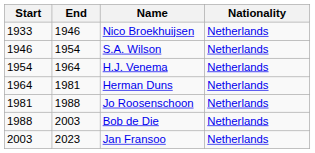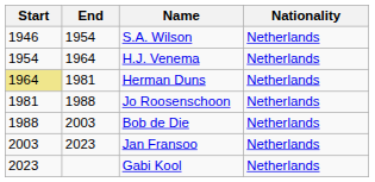 <table class="wikitable sortable">
 <tr>
 <th width=60>Start</th>
 <th width=60>End</th>
 <th width=140>Name</th>
 <th width=140>Nationality</th>
-</tr>
-<tr>
-<td>1933</td>
-<td>1946</td>
-<td><a href='#'>Nico Broekhuijsen</a></td>
-<td> <a href='#'>Netherlands</a></td>
 </tr>
 <tr>
 <td>1946</td>
 <td>1954</td>
 <td><a href='#'>S.A. Wilson</a></td>
 <td> <a href='#'>Netherlands</a></td>
 </tr>
 <tr>
 <td>1954</td>
 <td>1964</td>
 <td><a href='#'>H.J. Venema</a></td>
 <td> <a href='#'>Netherlands</a></td>
 </tr>
 <tr>
-<td>1964</td>
+<td style="background: khaki;">1964</td>
 <td>1981</td>
 <td><a href='#'>Herman Duns</a></td>
 <td> <a href='#'>Netherlands</a></td>
 </tr>
 <tr>
 <td>1981</td>
 <td>1988</td>
 <td><a href='#'>Jo Roosenschoon</a></td>
 <td> <a href='#'>Netherlands</a></td>
 </tr>
 <tr>
 <td>1988</td>
 <td>2003</td>
 <td><a href='#'>Bob de Die</a></td>
 <td> <a href='#'>Netherlands</a></td>
 </tr>
 <tr>
 <td>2003</td>
 <td>2023</td>
 <td><a href='#'>Jan Fransoo</a></td>
 <td> <a href='#'>Netherlands</a></td>
 </tr>
+<tr>
+<td>2023</td>
+<td></td>
+<td><a href='#'>Gabi Kool</a></td>
+<td> <a href='#'>Netherlands</a></td>
+</tr>
 </table>
